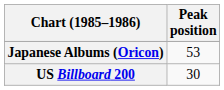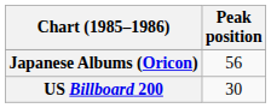 <table class="wikitable plainrowheaders">
 <tr>
 <th>Chart (1985–1986)</th>
 <th>Peak<br>position</th>
 </tr>
 <tr>
 </tr>
 <tr>
 <th scope="row">Japanese Albums (<a href='#'>Oricon</a>)</th>
-<td align="center">53</td>
+<td align="center">56</td>
 </tr>
 <tr>
 <th scope="row">US <a href='#'><em>Billboard</em> 200</a></th>
 <td align="center">30</td>
 </tr>
 </table>
